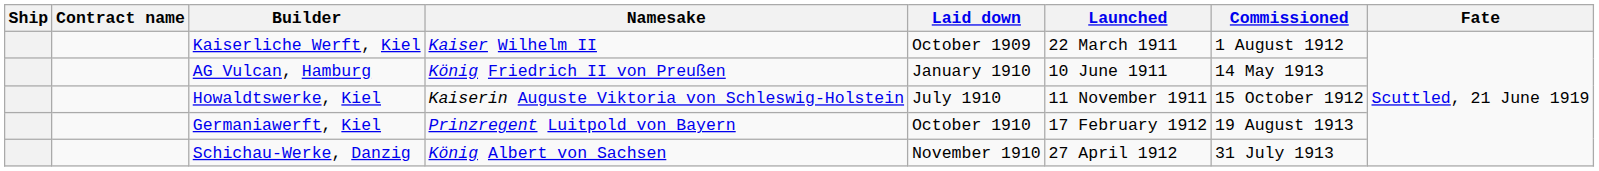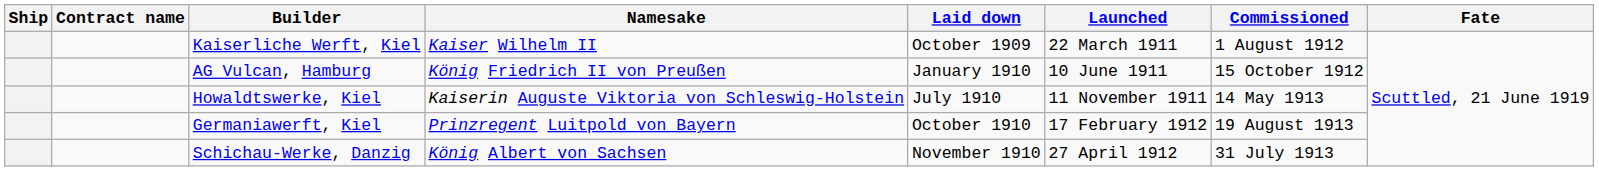 <table class="wikitable plainrowheaders">
 <tr>
 <th scope="col">Ship</th>
 <th scope="col">Contract name</th>
 <th scope="col">Builder</th>
 <th scope="col">Namesake</th>
 <th scope="col"><a href='#'>Laid down</a></th>
 <th scope="col"><a href='#'>Launched</a></th>
 <th scope="col"><a href='#'>Commissioned</a></th>
 <th scope="col">Fate</th>
 </tr>
 <tr>
 <th scope="row"></th>
 <td> </td>
 <td><a href='#'>Kaiserliche Werft</a>, <a href='#'>Kiel</a></td>
 <td><em><a href='#'>Kaiser</a></em> <a href='#'>Wilhelm II</a></td>
 <td>October 1909</td>
 <td>22 March 1911</td>
 <td>1 August 1912</td>
 <td rowspan=5><a href='#'>Scuttled</a>, 21 June 1919</td>
 </tr>
 <tr>
 <th scope="row"></th>
 <td> </td>
 <td><a href='#'>AG Vulcan</a>, <a href='#'>Hamburg</a></td>
 <td><em><a href='#'>König</a></em> <a href='#'>Friedrich II von Preußen</a></td>
 <td>January 1910</td>
 <td>10 June 1911</td>
-<td>14 May 1913</td>
+<td>15 October 1912</td>
 </tr>
 <tr>
 <th scope="row"></th>
 <td> </td>
 <td><a href='#'>Howaldtswerke</a>, <a href='#'>Kiel</a></td>
 <td><em>Kaiserin</em> <a href='#'>Auguste Viktoria von Schleswig-Holstein</a></td>
 <td>July 1910</td>
 <td>11 November 1911</td>
-<td>15 October 1912</td>
+<td>14 May 1913</td>
 </tr>
 <tr>
 <th scope="row"></th>
 <td> </td>
 <td><a href='#'>Germaniawerft</a>, <a href='#'>Kiel</a></td>
 <td><a href='#'><em>Prinzregent</em></a> <a href='#'>Luitpold von Bayern</a></td>
 <td>October 1910</td>
 <td>17 February 1912</td>
 <td>19 August 1913</td>
 </tr>
 <tr>
 <th scope="row"></th>
 <td> </td>
 <td><a href='#'>Schichau-Werke</a>, <a href='#'>Danzig</a></td>
 <td><em><a href='#'>König</a></em> <a href='#'>Albert von Sachsen</a></td>
 <td>November 1910</td>
 <td>27 April 1912</td>
 <td>31 July 1913</td>
 </tr>
 </table>
